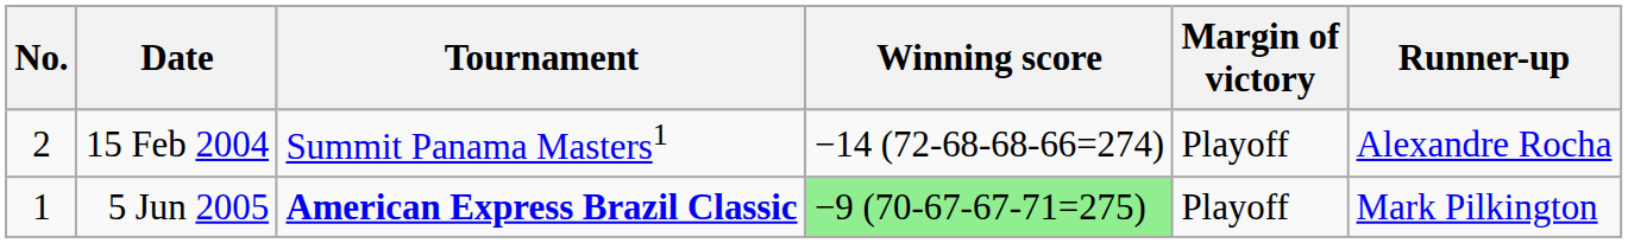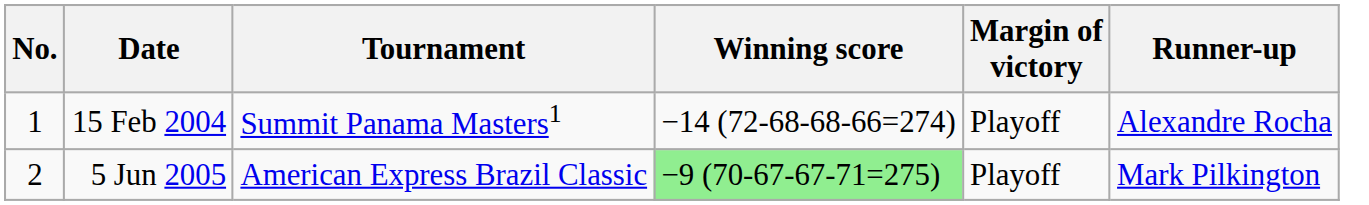 <table class="wikitable" style="font-size:95%;">
 <tr>
 <th>No.</th>
 <th>Date</th>
 <th>Tournament</th>
 <th>Winning score</th>
 <th>Margin of<br>victory</th>
 <th>Runner-up</th>
 </tr>
 <tr>
-<td align=center>2</td>
+<td align=center>1</td>
 <td align=right>15 Feb <a href='#'>2004</a></td>
 <td><a href='#'>Summit Panama Masters</a><sup>1</sup></td>
 <td>−14 (72-68-68-66=274)</td>
 <td>Playoff</td>
 <td> <a href='#'>Alexandre Rocha</a></td>
 </tr>
 <tr>
-<td align=center>1</td>
+<td align=center>2</td>
 <td align=right>5 Jun <a href='#'>2005</a></td>
-<td><strong><a href='#'>American Express Brazil Classic</a></strong></td>
+<td><a href='#'>American Express Brazil Classic</a></td>
 <td style="background: lightgreen;">−9 (70-67-67-71=275)</td>
 <td>Playoff</td>
 <td> <a href='#'>Mark Pilkington</a></td>
 </tr>
 </table>
